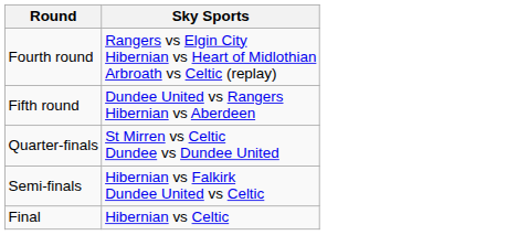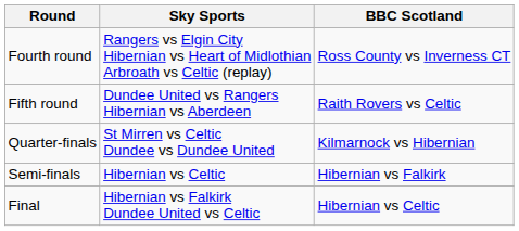 <table class="wikitable">
 <tr>
 <th>Round</th>
 <th>Sky Sports</th>
+<th>BBC Scotland</th>
 </tr>
 <tr>
 <td>Fourth round</td>
 <td><a href='#'>Rangers</a> vs <a href='#'>Elgin City</a><br><a href='#'>Hibernian</a> vs <a href='#'>Heart of Midlothian</a><br><a href='#'>Arbroath</a> vs <a href='#'>Celtic</a> (replay) <br></td>
+<td><a href='#'>Ross County</a> vs <a href='#'>Inverness CT</a></td>
 </tr>
 <tr>
 <td>Fifth round</td>
 <td><a href='#'>Dundee United</a> vs <a href='#'>Rangers</a><br><a href='#'>Hibernian</a> vs <a href='#'>Aberdeen</a></td>
+<td><a href='#'>Raith Rovers</a> vs <a href='#'>Celtic</a></td>
 </tr>
 <tr>
 <td>Quarter-finals</td>
 <td><a href='#'>St Mirren</a> vs <a href='#'>Celtic</a><br><a href='#'>Dundee</a> vs <a href='#'>Dundee United</a></td>
+<td><a href='#'>Kilmarnock</a> vs <a href='#'>Hibernian</a></td>
 </tr>
 <tr>
 <td>Semi-finals</td>
-<td><a href='#'>Hibernian</a> vs <a href='#'>Falkirk</a> <br> <a href='#'>Dundee United</a> vs <a href='#'>Celtic</a></td>
+<td><a href='#'>Hibernian</a> vs <a href='#'>Celtic</a></td>
+<td><a href='#'>Hibernian</a> vs <a href='#'>Falkirk</a></td>
 </tr>
 <tr>
 <td>Final</td>
+<td><a href='#'>Hibernian</a> vs <a href='#'>Falkirk</a> <br> <a href='#'>Dundee United</a> vs <a href='#'>Celtic</a></td>
 <td><a href='#'>Hibernian</a> vs <a href='#'>Celtic</a></td>
 </tr>
 </table>
